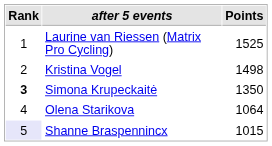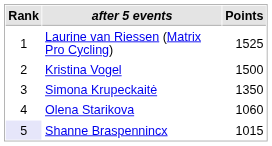 <table cellspacing="1" cellpadding="3" style="border:1px solid #aaa; font-size:90%;">
 <tr style="background:#e4e4e4;">
 <th style="border-bottom:1px solid #aaa; width:10px;">Rank</th>
 <th style="border-bottom:1px solid #aaa; width:200px; white-space:nowrap;"><em>after 5 events</em> </th>
 <th style="border-bottom:1px solid #aaa; width:20px;">Points</th>
 </tr>
 <tr>
 <td style="text-align:center;">1</td>
 <td> <a href='#'>Laurine van Riessen</a> (<a href='#'>Matrix Pro Cycling</a>)</td>
 <td align="right">1525</td>
 </tr>
 <tr>
 <td style="text-align:center;">2</td>
 <td> <a href='#'>Kristina Vogel</a></td>
-<td align="right">1498</td>
+<td align="right">1500</td>
 </tr>
 <tr>
-<td style="text-align:center;"><strong>3</strong></td>
+<td style="text-align:center;">3</td>
 <td> <a href='#'>Simona Krupeckaitė</a></td>
 <td align="right">1350</td>
 </tr>
 <tr>
 <td style="text-align:center;">4</td>
 <td> <a href='#'>Olena Starikova</a></td>
-<td align="right">1064</td>
+<td align="right">1060</td>
 </tr>
 <tr>
 <td style="background: lavender; text-align:center;">5</td>
 <td> <a href='#'>Shanne Braspennincx</a></td>
 <td align="right">1015</td>
 </tr>
 </table>
